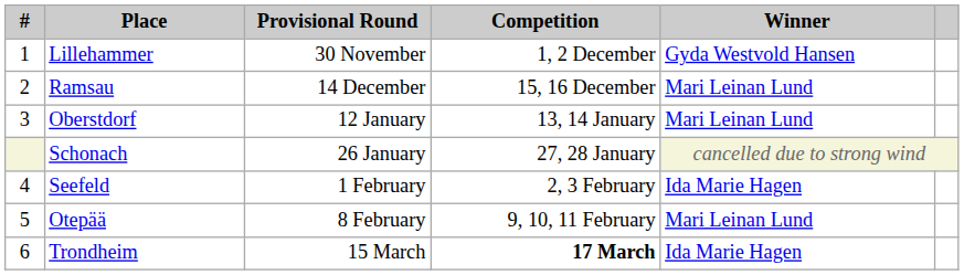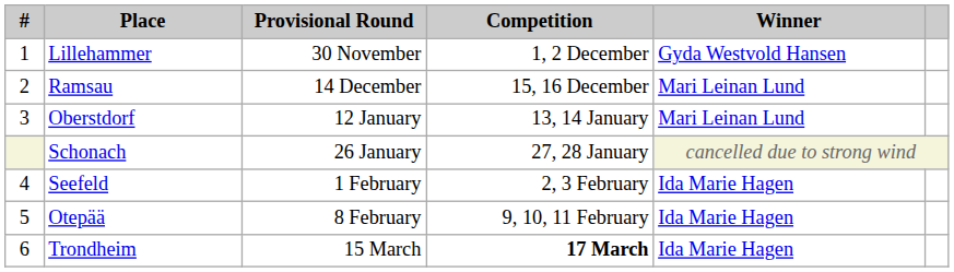 <table class="wikitable plainrowheaders" style="background:#fff; font-size:86%; line-height:16px; border:grey solid 1px; border-collapse:collapse;">
 <tr style="background:#ccc; text-align:center;">
 <th style="background-color: #ccc;" width=20>#</th>
 <th style="background-color: #ccc;" width=130>Place</th>
 <th style="background-color: #ccc;" width=120>Provisional Round</th>
 <th style="background-color: #ccc;" width=150>Competition</th>
 <th style="background-color: #ccc;" width=180>Winner</th>
 <th scope="col" style="background:#ccc; width:10px;"></th>
 </tr>
 <tr>
 <td align=center>1</td>
 <td> <a href='#'>Lillehammer</a></td>
 <td align=right>30 November</td>
 <td align=right>1, 2 December</td>
 <td> <a href='#'>Gyda Westvold Hansen</a></td>
 <td></td>
 </tr>
 <tr>
 <td align=center>2</td>
 <td> <a href='#'>Ramsau</a></td>
 <td align=right>14 December</td>
 <td align=right>15, 16 December</td>
 <td> <a href='#'>Mari Leinan Lund</a></td>
 <td></td>
 </tr>
 <tr>
 <td align=center>3</td>
 <td> <a href='#'>Oberstdorf</a></td>
 <td align=right>12 January</td>
 <td align=right>13, 14 January</td>
 <td> <a href='#'>Mari Leinan Lund</a></td>
 <td></td>
 </tr>
 <tr>
 <td bgcolor="F5F5DC"></td>
 <td> <a href='#'>Schonach</a></td>
 <td align=right>26 January</td>
 <td align=right>27, 28 January</td>
 <td colspan=2 align=center bgcolor="F5F5DC" style=color:#696969><em>cancelled due to strong wind</em></td>
 </tr>
 <tr>
 <td align=center>4</td>
 <td> <a href='#'>Seefeld</a></td>
 <td align=right>1 February</td>
 <td align=right>2, 3 February</td>
 <td> <a href='#'>Ida Marie Hagen</a></td>
 <td></td>
 </tr>
 <tr>
 <td align=center>5</td>
 <td> <a href='#'>Otepää</a></td>
 <td align=right>8 February</td>
 <td align=right>9, 10, 11 February</td>
-<td> <a href='#'>Mari Leinan Lund</a></td>
+<td> <a href='#'>Ida Marie Hagen</a></td>
 <td></td>
 </tr>
 <tr>
 <td align=center>6</td>
 <td> <a href='#'>Trondheim</a></td>
 <td align=right>15 March</td>
 <td align=right><strong>17 March</strong></td>
 <td> <a href='#'>Ida Marie Hagen</a></td>
 <td></td>
 </tr>
 </table>
